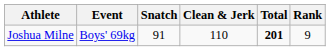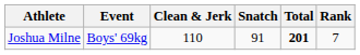 <table class="wikitable" style="font-size:90%">
 <tr>
 <th>Athlete</th>
 <th>Event</th>
+<th>Clean & Jerk</th>
 <th>Snatch</th>
-<th>Clean & Jerk</th>
 <th>Total</th>
 <th>Rank</th>
 </tr>
 <tr>
 <td><a href='#'>Joshua Milne</a></td>
 <td><a href='#'>Boys' 69kg</a></td>
+<td align=center>110</td>
 <td align=center>91</td>
-<td align=center>110</td>
 <td align=center><strong>201</strong></td>
-<td align=center>9</td>
+<td align=center>7</td>
 </tr>
 </table>
